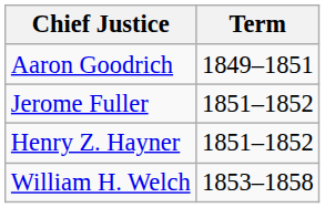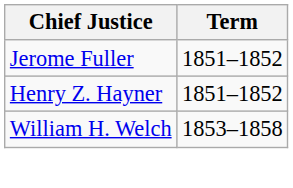 <table class="wikitable sortable">
 <tr>
 <th>Chief Justice</th>
 <th>Term</th>
-</tr>
-<tr>
-<td><a href='#'>Aaron Goodrich</a></td>
-<td>1849–1851</td>
 </tr>
 <tr>
 <td><a href='#'>Jerome Fuller</a></td>
 <td>1851–1852</td>
 </tr>
 <tr>
 <td><a href='#'>Henry Z. Hayner</a></td>
 <td>1851–1852</td>
 </tr>
 <tr>
 <td><a href='#'>William H. Welch</a></td>
 <td>1853–1858</td>
 </tr>
 </table>
